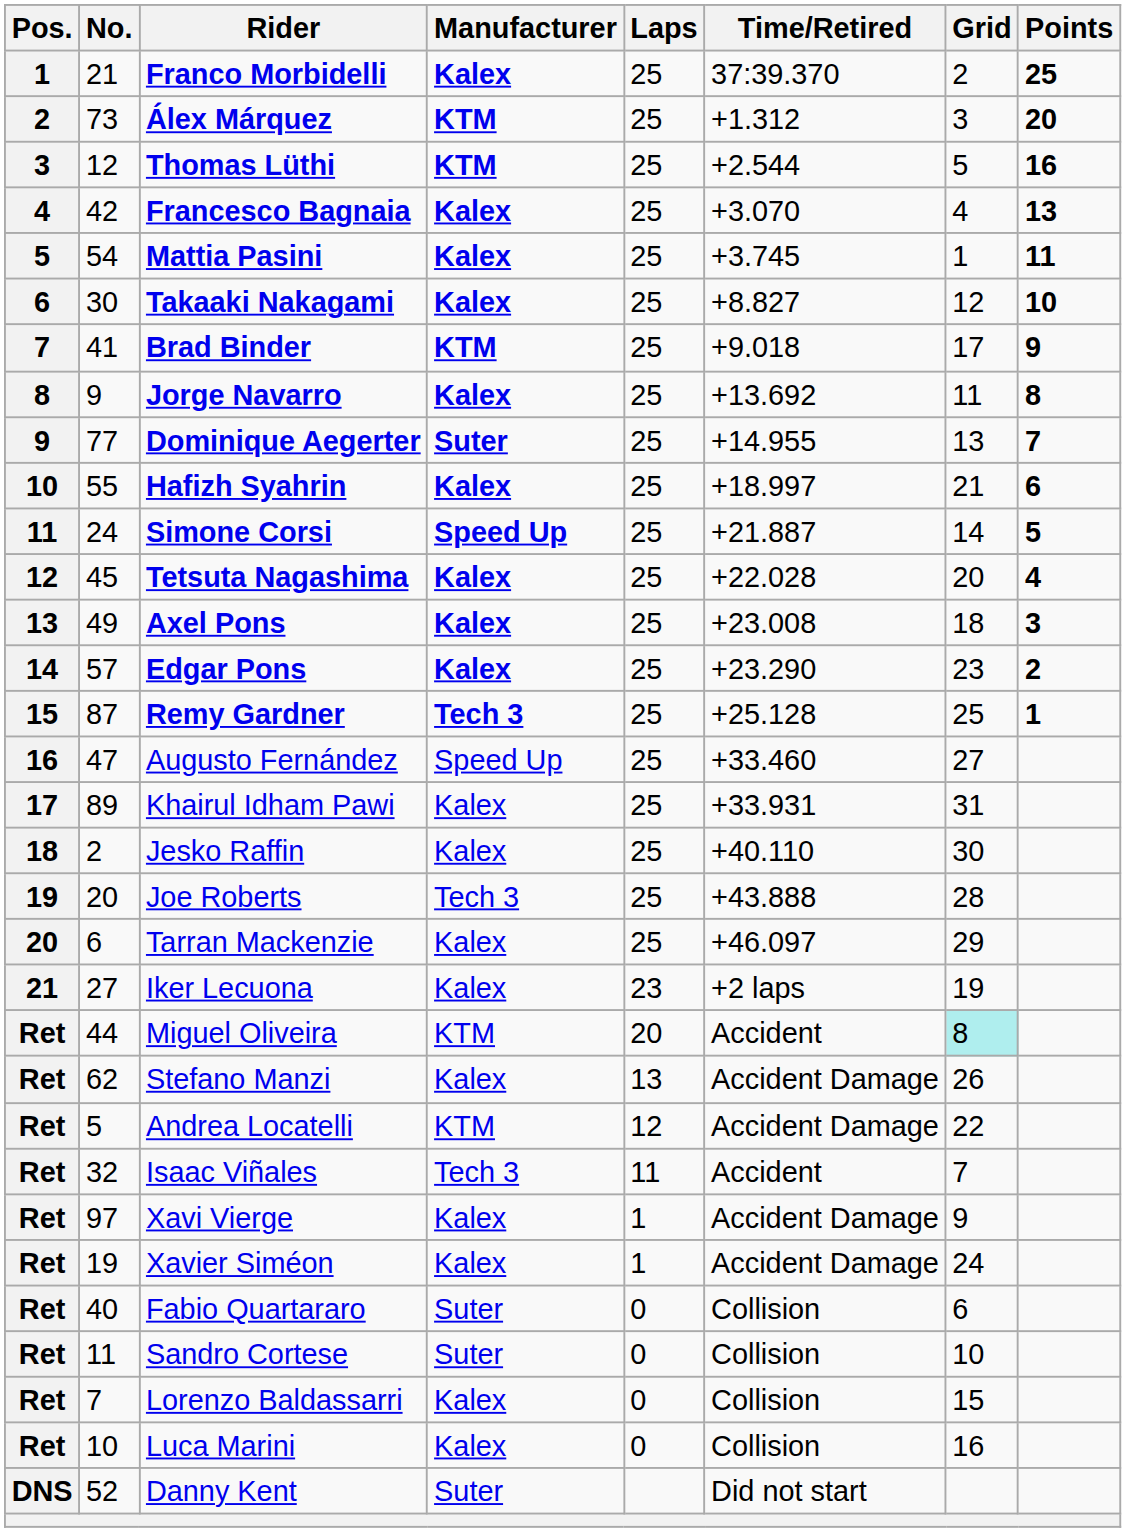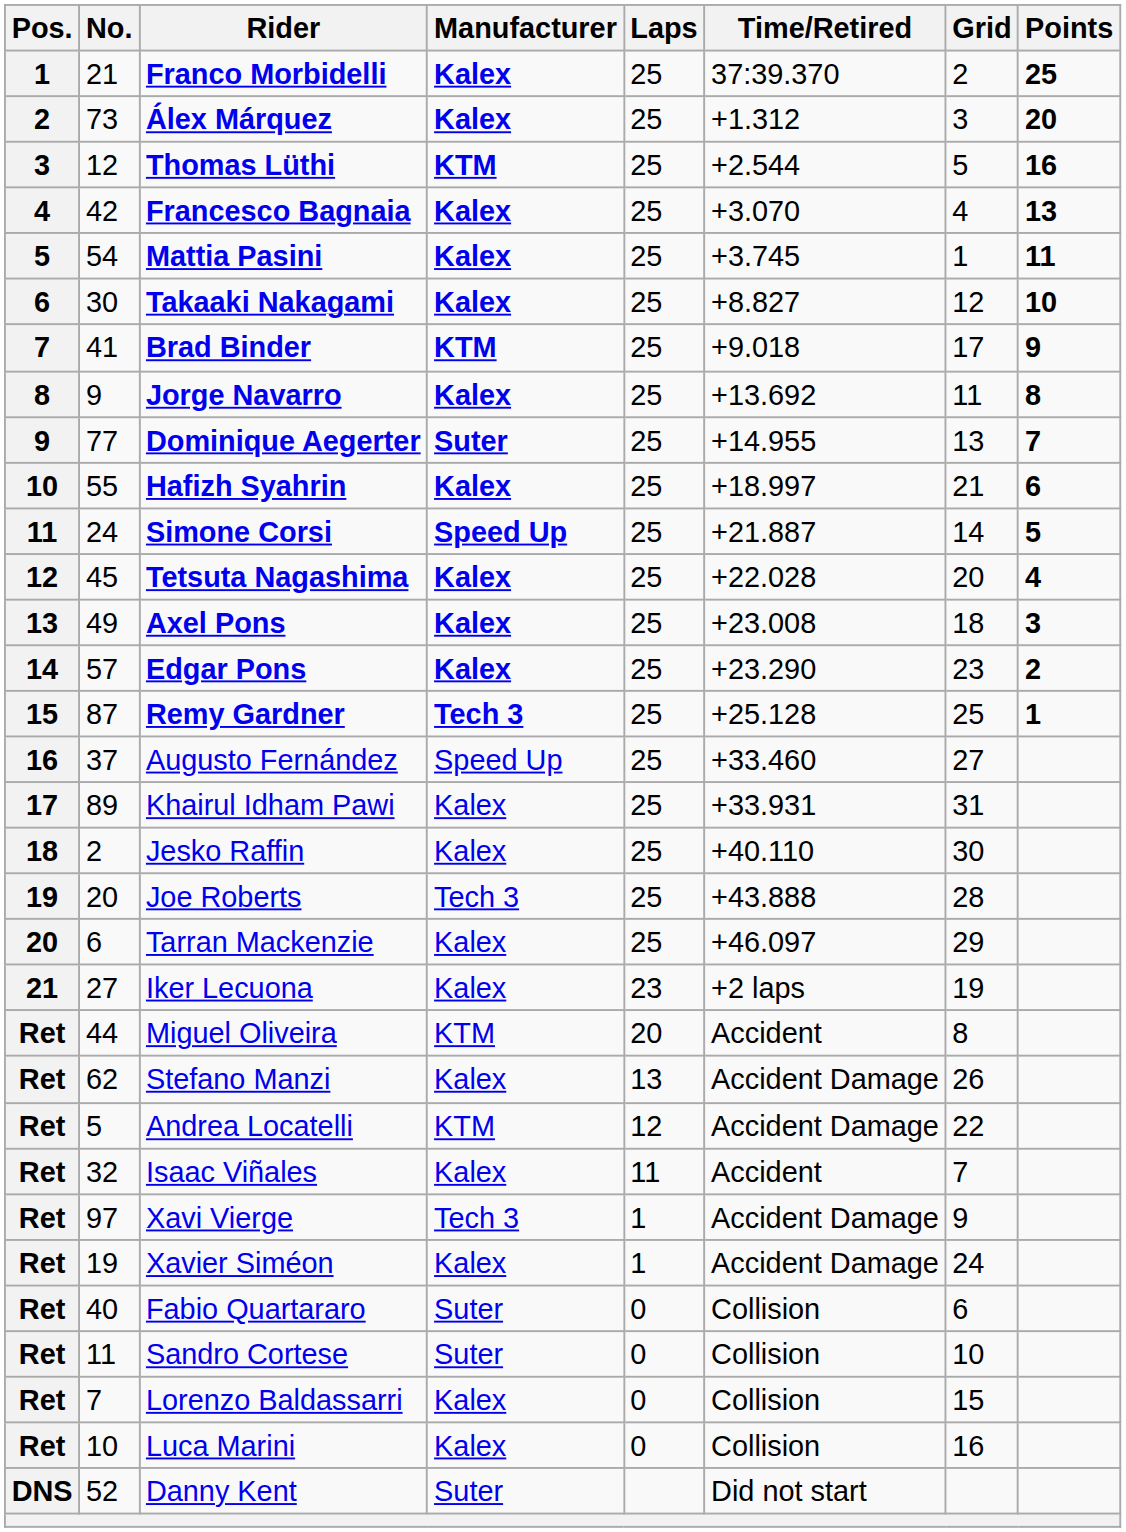 <table class="wikitable" style="font-size: 95%;">
 <tr>
 <th>Pos.</th>
 <th>No.</th>
 <th>Rider</th>
 <th>Manufacturer</th>
 <th>Laps</th>
 <th>Time/Retired</th>
 <th>Grid</th>
 <th>Points</th>
 </tr>
 <tr>
 <th>1</th>
 <td>21</td>
 <td> <strong><a href='#'>Franco Morbidelli</a></strong></td>
 <td><strong><a href='#'>Kalex</a></strong></td>
 <td>25</td>
 <td>37:39.370</td>
 <td>2</td>
 <td><strong>25</strong></td>
 </tr>
 <tr>
 <th>2</th>
 <td>73</td>
 <td> <strong><a href='#'>Álex Márquez</a></strong></td>
-<td><strong><a href='#'>KTM</a></strong></td>
+<td><strong><a href='#'>Kalex</a></strong></td>
 <td>25</td>
 <td>+1.312</td>
 <td>3</td>
 <td><strong>20</strong></td>
 </tr>
 <tr>
 <th>3</th>
 <td>12</td>
 <td> <strong><a href='#'>Thomas Lüthi</a></strong></td>
 <td><strong><a href='#'>KTM</a></strong></td>
 <td>25</td>
 <td>+2.544</td>
 <td>5</td>
 <td><strong>16</strong></td>
 </tr>
 <tr>
 <th>4</th>
 <td>42</td>
 <td> <strong><a href='#'>Francesco Bagnaia</a></strong></td>
 <td><strong><a href='#'>Kalex</a></strong></td>
 <td>25</td>
 <td>+3.070</td>
 <td>4</td>
 <td><strong>13</strong></td>
 </tr>
 <tr>
 <th>5</th>
 <td>54</td>
 <td> <strong><a href='#'>Mattia Pasini</a></strong></td>
 <td><strong><a href='#'>Kalex</a></strong></td>
 <td>25</td>
 <td>+3.745</td>
 <td>1</td>
 <td><strong>11</strong></td>
 </tr>
 <tr>
 <th>6</th>
 <td>30</td>
 <td> <strong><a href='#'>Takaaki Nakagami</a></strong></td>
 <td><strong><a href='#'>Kalex</a></strong></td>
 <td>25</td>
 <td>+8.827</td>
 <td>12</td>
 <td><strong>10</strong></td>
 </tr>
 <tr>
 <th>7</th>
 <td>41</td>
 <td> <strong><a href='#'>Brad Binder</a></strong></td>
 <td><strong><a href='#'>KTM</a></strong></td>
 <td>25</td>
 <td>+9.018</td>
 <td>17</td>
 <td><strong>9</strong></td>
 </tr>
 <tr>
 <th>8</th>
 <td>9</td>
 <td> <strong><a href='#'>Jorge Navarro</a></strong></td>
 <td><strong><a href='#'>Kalex</a></strong></td>
 <td>25</td>
 <td>+13.692</td>
 <td>11</td>
 <td><strong>8</strong></td>
 </tr>
 <tr>
 <th>9</th>
 <td>77</td>
 <td> <strong><a href='#'>Dominique Aegerter</a></strong></td>
 <td><strong><a href='#'>Suter</a></strong></td>
 <td>25</td>
 <td>+14.955</td>
 <td>13</td>
 <td><strong>7</strong></td>
 </tr>
 <tr>
 <th>10</th>
 <td>55</td>
 <td> <strong><a href='#'>Hafizh Syahrin</a></strong></td>
 <td><strong><a href='#'>Kalex</a></strong></td>
 <td>25</td>
 <td>+18.997</td>
 <td>21</td>
 <td><strong>6</strong></td>
 </tr>
 <tr>
 <th>11</th>
 <td>24</td>
 <td> <strong><a href='#'>Simone Corsi</a></strong></td>
 <td><strong><a href='#'>Speed Up</a></strong></td>
 <td>25</td>
 <td>+21.887</td>
 <td>14</td>
 <td><strong>5</strong></td>
 </tr>
 <tr>
 <th>12</th>
 <td>45</td>
 <td> <strong><a href='#'>Tetsuta Nagashima</a></strong></td>
 <td><strong><a href='#'>Kalex</a></strong></td>
 <td>25</td>
 <td>+22.028</td>
 <td>20</td>
 <td><strong>4</strong></td>
 </tr>
 <tr>
 <th>13</th>
 <td>49</td>
 <td> <strong><a href='#'>Axel Pons</a></strong></td>
 <td><strong><a href='#'>Kalex</a></strong></td>
 <td>25</td>
 <td>+23.008</td>
 <td>18</td>
 <td><strong>3</strong></td>
 </tr>
 <tr>
 <th>14</th>
 <td>57</td>
 <td> <strong><a href='#'>Edgar Pons</a></strong></td>
 <td><strong><a href='#'>Kalex</a></strong></td>
 <td>25</td>
 <td>+23.290</td>
 <td>23</td>
 <td><strong>2</strong></td>
 </tr>
 <tr>
 <th>15</th>
 <td>87</td>
 <td> <strong><a href='#'>Remy Gardner</a></strong></td>
 <td><strong><a href='#'>Tech 3</a></strong></td>
 <td>25</td>
 <td>+25.128</td>
 <td>25</td>
 <td><strong>1</strong></td>
 </tr>
 <tr>
 <th>16</th>
-<td>47</td>
+<td>37</td>
 <td> <a href='#'>Augusto Fernández</a></td>
 <td><a href='#'>Speed Up</a></td>
 <td>25</td>
 <td>+33.460</td>
 <td>27</td>
 <td></td>
 </tr>
 <tr>
 <th>17</th>
 <td>89</td>
 <td> <a href='#'>Khairul Idham Pawi</a></td>
 <td><a href='#'>Kalex</a></td>
 <td>25</td>
 <td>+33.931</td>
 <td>31</td>
 <td></td>
 </tr>
 <tr>
 <th>18</th>
 <td>2</td>
 <td> <a href='#'>Jesko Raffin</a></td>
 <td><a href='#'>Kalex</a></td>
 <td>25</td>
 <td>+40.110</td>
 <td>30</td>
 <td></td>
 </tr>
 <tr>
 <th>19</th>
 <td>20</td>
 <td> <a href='#'>Joe Roberts</a></td>
 <td><a href='#'>Tech 3</a></td>
 <td>25</td>
 <td>+43.888</td>
 <td>28</td>
 <td></td>
 </tr>
 <tr>
 <th>20</th>
 <td>6</td>
 <td> <a href='#'>Tarran Mackenzie</a></td>
 <td><a href='#'>Kalex</a></td>
 <td>25</td>
 <td>+46.097</td>
 <td>29</td>
 <td></td>
 </tr>
 <tr>
 <th>21</th>
 <td>27</td>
 <td> <a href='#'>Iker Lecuona</a></td>
 <td><a href='#'>Kalex</a></td>
 <td>23</td>
 <td>+2 laps</td>
 <td>19</td>
 <td></td>
 </tr>
 <tr>
 <th>Ret</th>
 <td>44</td>
 <td> <a href='#'>Miguel Oliveira</a></td>
 <td><a href='#'>KTM</a></td>
 <td>20</td>
 <td>Accident</td>
-<td style="background: paleturquoise;">8</td>
+<td>8</td>
 <td></td>
 </tr>
 <tr>
 <th>Ret</th>
 <td>62</td>
 <td> <a href='#'>Stefano Manzi</a></td>
 <td><a href='#'>Kalex</a></td>
 <td>13</td>
 <td>Accident Damage</td>
 <td>26</td>
 <td></td>
 </tr>
 <tr>
 <th>Ret</th>
 <td>5</td>
 <td> <a href='#'>Andrea Locatelli</a></td>
 <td><a href='#'>KTM</a></td>
 <td>12</td>
 <td>Accident Damage</td>
 <td>22</td>
 <td></td>
 </tr>
 <tr>
 <th>Ret</th>
 <td>32</td>
 <td> <a href='#'>Isaac Viñales</a></td>
-<td><a href='#'>Tech 3</a></td>
+<td><a href='#'>Kalex</a></td>
 <td>11</td>
 <td>Accident</td>
 <td>7</td>
 <td></td>
 </tr>
 <tr>
 <th>Ret</th>
 <td>97</td>
 <td> <a href='#'>Xavi Vierge</a></td>
-<td><a href='#'>Kalex</a></td>
+<td><a href='#'>Tech 3</a></td>
 <td>1</td>
 <td>Accident Damage</td>
 <td>9</td>
 <td></td>
 </tr>
 <tr>
 <th>Ret</th>
 <td>19</td>
 <td> <a href='#'>Xavier Siméon</a></td>
 <td><a href='#'>Kalex</a></td>
 <td>1</td>
 <td>Accident Damage</td>
 <td>24</td>
 <td></td>
 </tr>
 <tr>
 <th>Ret</th>
 <td>40</td>
 <td> <a href='#'>Fabio Quartararo</a></td>
 <td><a href='#'>Suter</a></td>
 <td>0</td>
 <td>Collision</td>
 <td>6</td>
 <td></td>
 </tr>
 <tr>
 <th>Ret</th>
 <td>11</td>
 <td> <a href='#'>Sandro Cortese</a></td>
 <td><a href='#'>Suter</a></td>
 <td>0</td>
 <td>Collision</td>
 <td>10</td>
 <td></td>
 </tr>
 <tr>
 <th>Ret</th>
 <td>7</td>
 <td> <a href='#'>Lorenzo Baldassarri</a></td>
 <td><a href='#'>Kalex</a></td>
 <td>0</td>
 <td>Collision</td>
 <td>15</td>
 <td></td>
 </tr>
 <tr>
 <th>Ret</th>
 <td>10</td>
 <td> <a href='#'>Luca Marini</a></td>
 <td><a href='#'>Kalex</a></td>
 <td>0</td>
 <td>Collision</td>
 <td>16</td>
 <td></td>
 </tr>
 <tr>
 <th>DNS</th>
 <td>52</td>
 <td> <a href='#'>Danny Kent</a></td>
 <td><a href='#'>Suter</a></td>
 <td></td>
 <td>Did not start</td>
 <td></td>
 <td></td>
 </tr>
 <tr>
 <th colspan=8></th>
 </tr>
 </table>
